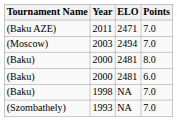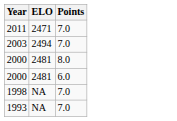 <table class="wikitable">
 <tr>
-<th>Tournament Name</th>
 <th>Year</th>
 <th>ELO</th>
 <th>Points</th>
 </tr>
 <tr>
-<td>(Baku AZE)</td>
 <td>2011</td>
 <td>2471</td>
 <td>7.0</td>
 </tr>
 <tr>
-<td>(Moscow)</td>
 <td>2003</td>
 <td>2494</td>
 <td>7.0</td>
 </tr>
 <tr>
-<td>(Baku)</td>
 <td>2000</td>
 <td>2481</td>
 <td>8.0</td>
 </tr>
 <tr>
-<td>(Baku)</td>
 <td>2000</td>
 <td>2481</td>
 <td>6.0</td>
 </tr>
 <tr>
-<td>(Baku)</td>
 <td>1998</td>
 <td>NA</td>
 <td>7.0</td>
 </tr>
 <tr>
-<td>(Szombathely)</td>
 <td>1993</td>
 <td>NA</td>
 <td>7.0</td>
 </tr>
 </table>
